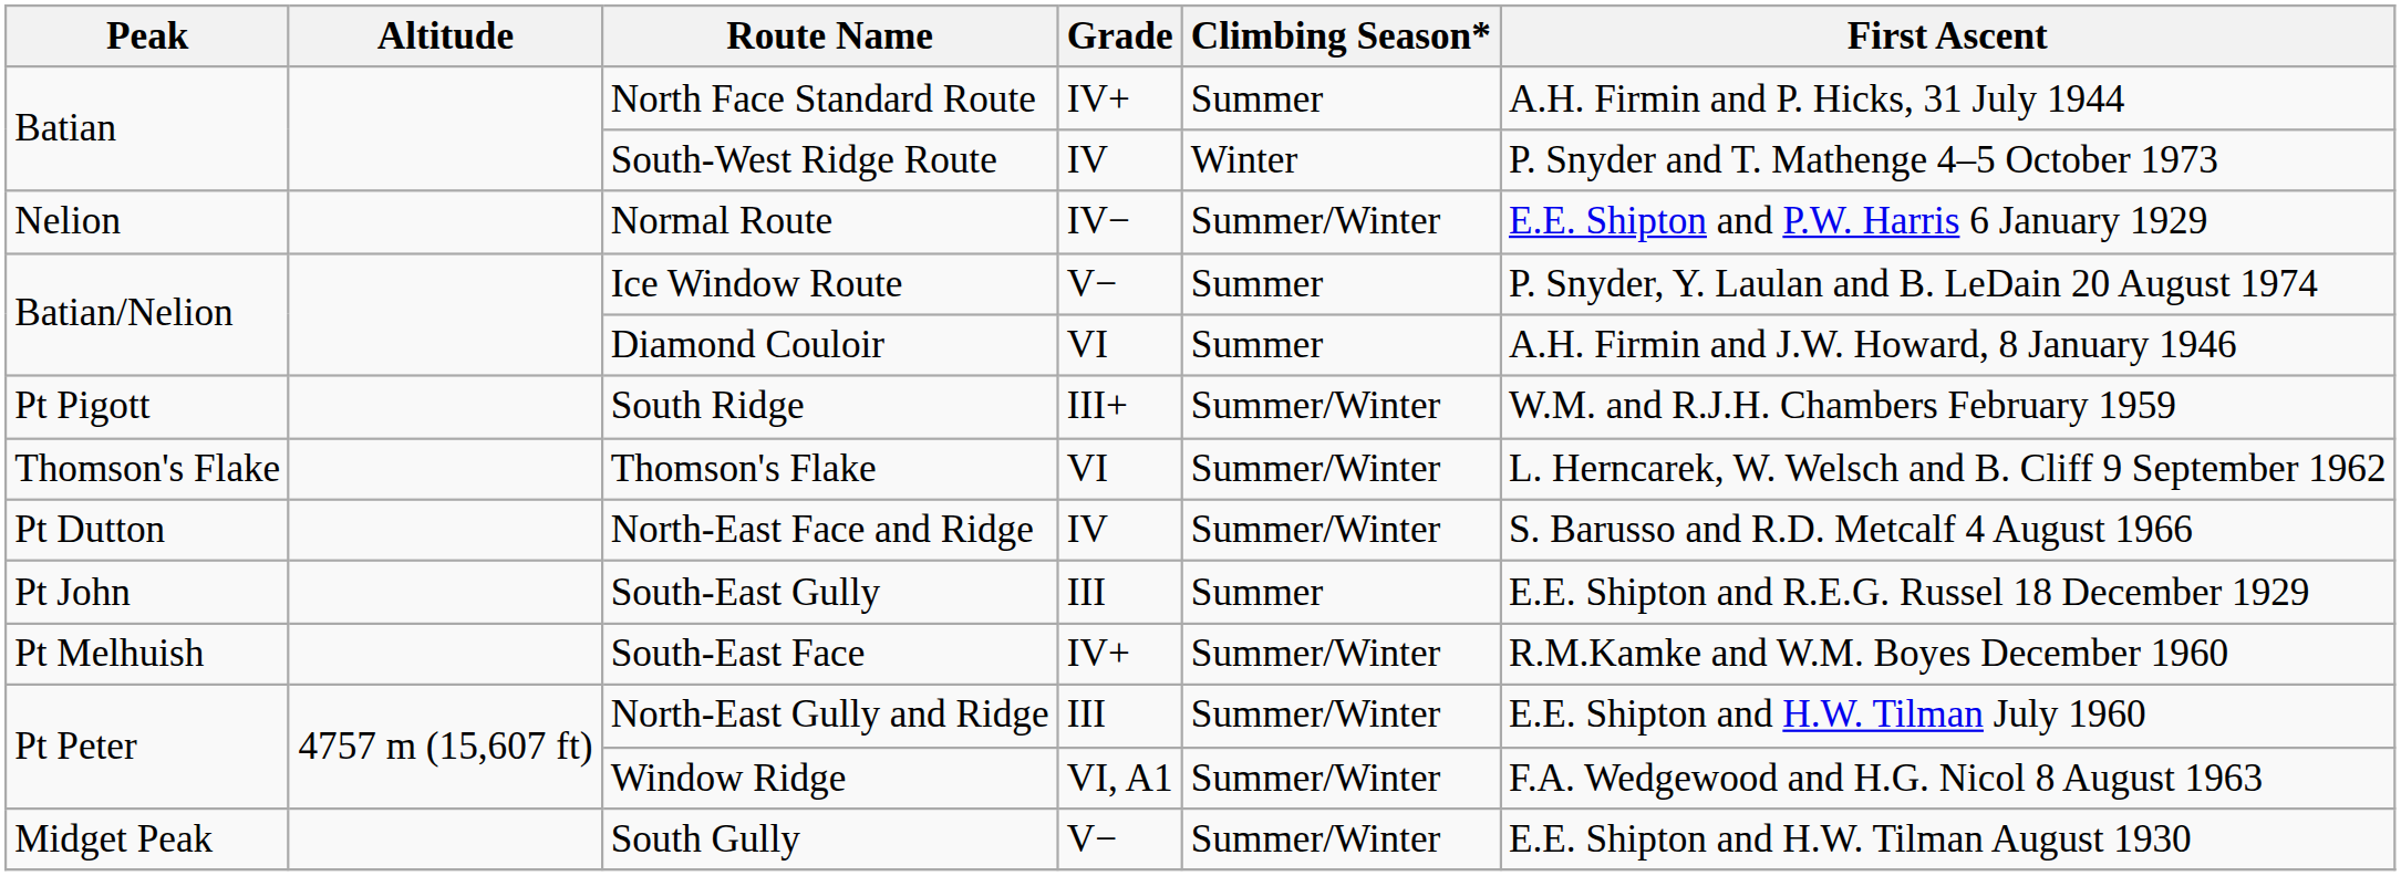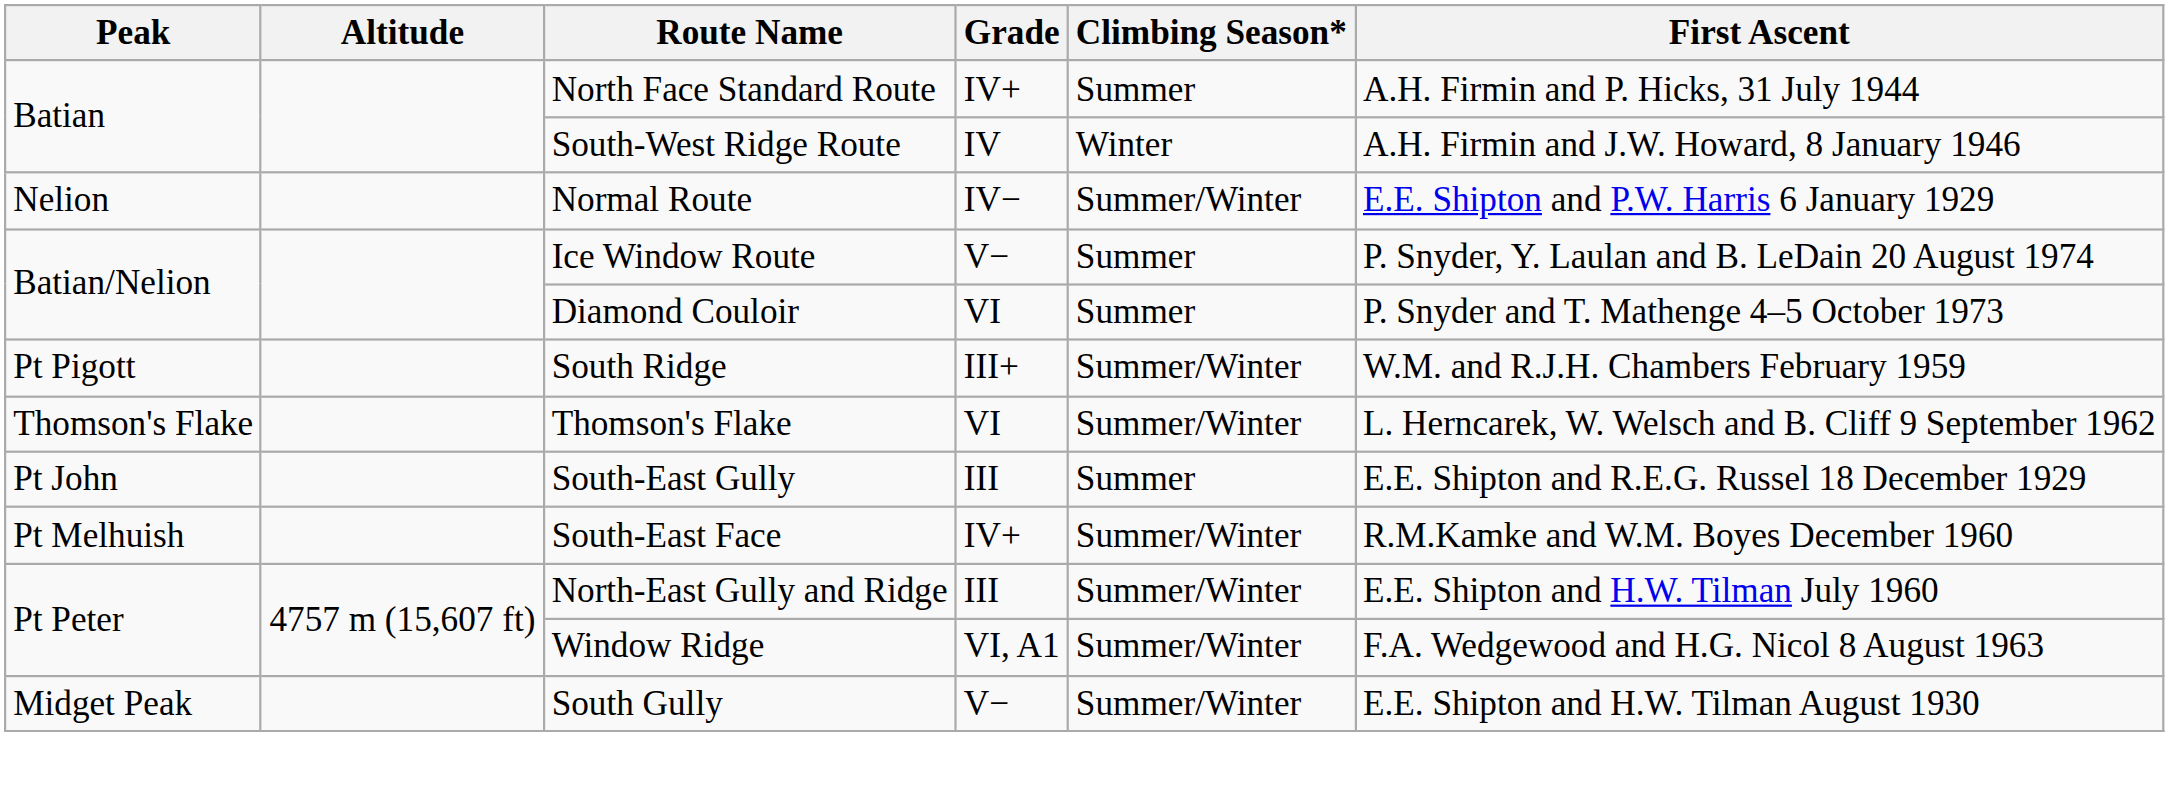 <table class="wikitable">
 <tr>
 <th>Peak</th>
 <th>Altitude</th>
 <th>Route Name</th>
 <th>Grade</th>
 <th>Climbing Season*</th>
 <th>First Ascent</th>
 </tr>
 <tr>
 <td rowspan="2">Batian</td>
 <td rowspan="2"></td>
 <td>North Face Standard Route</td>
 <td>IV+</td>
 <td>Summer</td>
 <td>A.H. Firmin and P. Hicks, 31 July 1944</td>
 </tr>
 <tr>
 <td>South-West Ridge Route</td>
 <td>IV</td>
 <td>Winter</td>
-<td>P. Snyder and T. Mathenge 4–5 October 1973</td>
+<td>A.H. Firmin and J.W. Howard, 8 January 1946</td>
 </tr>
 <tr>
 <td>Nelion</td>
 <td></td>
 <td>Normal Route</td>
 <td>IV−</td>
 <td>Summer/Winter</td>
 <td><a href='#'>E.E. Shipton</a> and <a href='#'>P.W. Harris</a> 6 January 1929</td>
 </tr>
 <tr>
 <td rowspan="2">Batian/Nelion</td>
 <td rowspan="2"></td>
 <td>Ice Window Route</td>
 <td>V−</td>
 <td>Summer</td>
 <td>P. Snyder, Y. Laulan and B. LeDain 20 August 1974</td>
 </tr>
 <tr>
 <td>Diamond Couloir</td>
 <td>VI</td>
 <td>Summer</td>
-<td>A.H. Firmin and J.W. Howard, 8 January 1946</td>
+<td>P. Snyder and T. Mathenge 4–5 October 1973</td>
 </tr>
 <tr>
 <td>Pt Pigott</td>
 <td></td>
 <td>South Ridge</td>
 <td>III+</td>
 <td>Summer/Winter</td>
 <td>W.M. and R.J.H. Chambers February 1959</td>
 </tr>
 <tr>
 <td>Thomson's Flake</td>
 <td></td>
 <td>Thomson's Flake</td>
 <td>VI</td>
 <td>Summer/Winter</td>
 <td>L. Herncarek, W. Welsch and B. Cliff 9 September 1962</td>
-</tr>
-<tr>
-<td>Pt Dutton</td>
-<td></td>
-<td>North-East Face and Ridge</td>
-<td>IV</td>
-<td>Summer/Winter</td>
-<td>S. Barusso and R.D. Metcalf 4 August 1966</td>
 </tr>
 <tr>
 <td>Pt John</td>
 <td></td>
 <td>South-East Gully</td>
 <td>III</td>
 <td>Summer</td>
 <td>E.E. Shipton and R.E.G. Russel 18 December 1929</td>
 </tr>
 <tr>
 <td>Pt Melhuish</td>
 <td></td>
 <td>South-East Face</td>
 <td>IV+</td>
 <td>Summer/Winter</td>
 <td>R.M.Kamke and W.M. Boyes December 1960</td>
 </tr>
 <tr>
 <td rowspan="2">Pt Peter </td>
 <td rowspan="2">4757 m (15,607 ft)</td>
 <td>North-East Gully and Ridge</td>
 <td>III</td>
 <td>Summer/Winter</td>
 <td>E.E. Shipton and <a href='#'>H.W. Tilman</a> July 1960</td>
 </tr>
 <tr>
 <td>Window Ridge</td>
 <td>VI, A1</td>
 <td>Summer/Winter</td>
 <td>F.A. Wedgewood and H.G. Nicol 8 August 1963</td>
 </tr>
 <tr>
 <td>Midget Peak</td>
 <td></td>
 <td>South Gully</td>
 <td>V−</td>
 <td>Summer/Winter</td>
 <td>E.E. Shipton and H.W. Tilman August 1930</td>
 </tr>
 <tr>
 </tr>
 </table>
